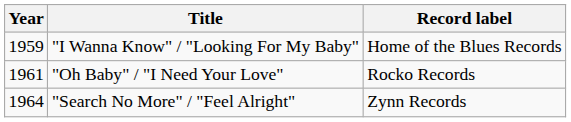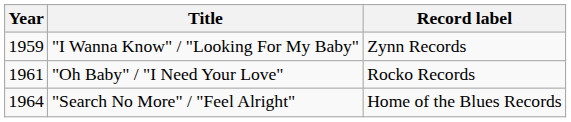 <table class="wikitable sortable">
 <tr>
 <th>Year</th>
 <th>Title</th>
 <th>Record label</th>
 </tr>
 <tr>
 <td>1959</td>
 <td>"I Wanna Know" / "Looking For My Baby"</td>
-<td style="text-align:left;">Home of the Blues Records</td>
+<td style="text-align:left;">Zynn Records</td>
 </tr>
 <tr>
 <td>1961</td>
 <td>"Oh Baby" / "I Need Your Love"</td>
 <td style="text-align:left;">Rocko Records</td>
 </tr>
 <tr>
 <td>1964</td>
 <td>"Search No More" / "Feel Alright"</td>
-<td style="text-align:left;">Zynn Records</td>
+<td style="text-align:left;">Home of the Blues Records</td>
 </tr>
 </table>
